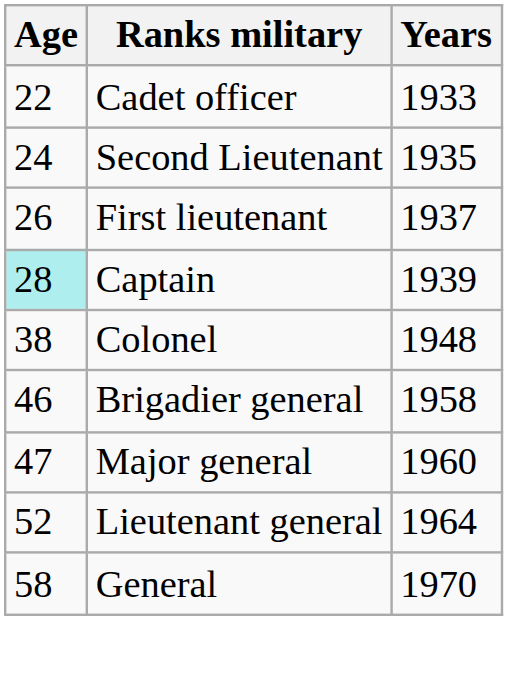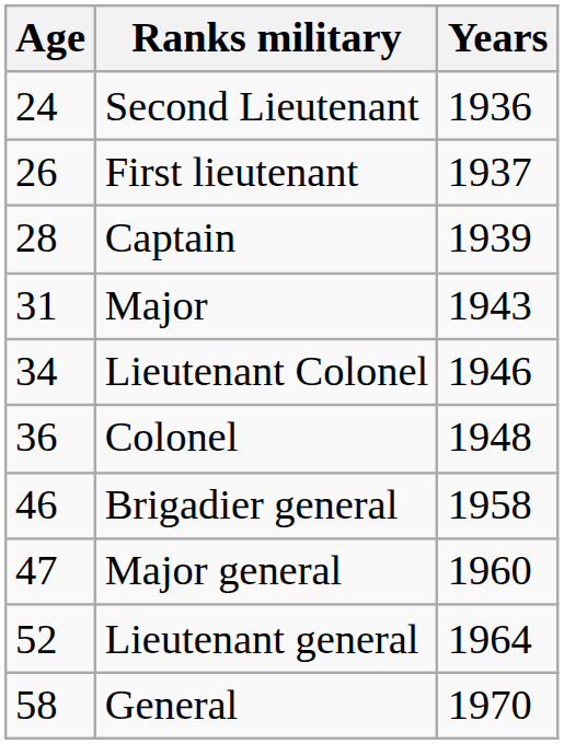 <table class="wikitable">
 <tr>
 <th>Age</th>
 <th>Ranks military</th>
 <th>Years</th>
 </tr>
 <tr>
-<td>22</td>
-<td>Cadet officer</td>
-<td>1933</td>
-</tr>
-<tr>
 <td>24</td>
 <td>Second Lieutenant</td>
-<td>1935</td>
+<td>1936</td>
 </tr>
 <tr>
 <td>26</td>
 <td>First lieutenant</td>
 <td>1937</td>
 </tr>
 <tr>
-<td style="background: paleturquoise;">28</td>
+<td>28</td>
 <td>Captain</td>
 <td>1939</td>
 </tr>
 <tr>
-<td>38</td>
+<td>31</td>
+<td>Major</td>
+<td>1943</td>
+</tr>
+<tr>
+<td>34</td>
+<td>Lieutenant Colonel</td>
+<td>1946</td>
+</tr>
+<tr>
+<td>36</td>
 <td>Colonel</td>
 <td>1948</td>
 </tr>
 <tr>
 <td>46</td>
 <td>Brigadier general</td>
 <td>1958</td>
 </tr>
 <tr>
 <td>47</td>
 <td>Major general</td>
 <td>1960</td>
 </tr>
 <tr>
 <td>52</td>
 <td>Lieutenant general</td>
 <td>1964</td>
 </tr>
 <tr>
 <td>58</td>
 <td>General</td>
 <td>1970</td>
 </tr>
 </table>
